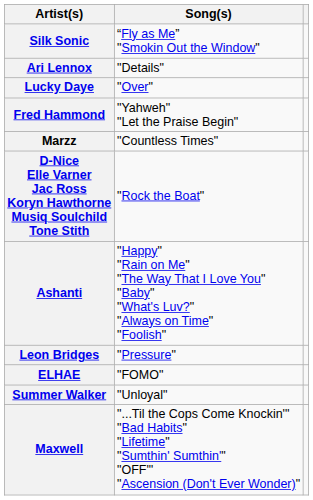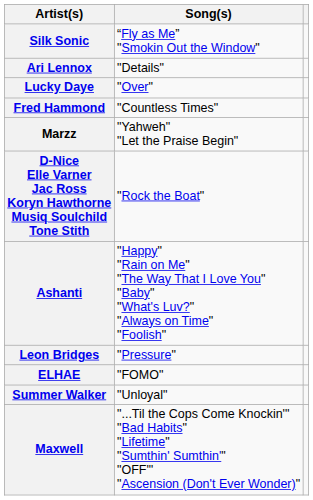 <table class="wikitable plainrowheaders">
 <tr>
 <th scope="col">Artist(s)</th>
 <th scope="col">Song(s)</th>
 <th scope="col"></th>
 </tr>
 <tr>
 <th scope="row"><a href='#'>Silk Sonic</a></th>
 <td>“<a href='#'>Fly as Me</a>” <br> "<a href='#'>Smokin Out the Window</a>"</td>
 <td align="center"></td>
 </tr>
 <tr>
 <th scope="row"><a href='#'>Ari Lennox</a></th>
 <td>"Details"</td>
 <td align="center"></td>
 </tr>
 <tr>
 <th scope="row"><a href='#'>Lucky Daye</a></th>
 <td>"<a href='#'>Over</a>"</td>
 <td align="center"></td>
 </tr>
 <tr>
 <th scope="row"><a href='#'>Fred Hammond</a></th>
-<td>"Yahweh" <br> "Let the Praise Begin"</td>
+<td>"Countless Times"</td>
 <td align="center"></td>
 </tr>
 <tr>
 <th scope="row">Marzz </th>
-<td>"Countless Times"</td>
+<td>"Yahweh" <br> "Let the Praise Begin"</td>
 <td align="center"></td>
 </tr>
 <tr>
 <th scope="row"><a href='#'>D-Nice</a> <br> <a href='#'>Elle Varner</a> <br> <a href='#'>Jac Ross</a> <br> <a href='#'>Koryn Hawthorne</a> <br> <a href='#'>Musiq Soulchild</a> <br> <a href='#'>Tone Stith</a></th>
 <td>"<a href='#'>Rock the Boat</a>" </td>
 <td align="center"></td>
 </tr>
 <tr>
 <th scope="row"><a href='#'>Ashanti</a> </th>
 <td>"<a href='#'>Happy</a>" <br> "<a href='#'>Rain on Me</a>" <br> "<a href='#'>The Way That I Love You</a>" <br> "<a href='#'>Baby</a>" <br> "<a href='#'>What's Luv?</a>"  <br> "<a href='#'>Always on Time</a>"  <br> "<a href='#'>Foolish</a>"</td>
 <td align="center"></td>
 </tr>
 <tr>
 <th scope="row"><a href='#'>Leon Bridges</a></th>
 <td>"<a href='#'>Pressure</a>"</td>
 <td align="center"></td>
 </tr>
 <tr>
 <th scope="row"><a href='#'>ELHAE</a> </th>
 <td>"FOMO"</td>
 <td align="center"></td>
 </tr>
 <tr>
 <th scope="row"><a href='#'>Summer Walker</a></th>
 <td>"Unloyal" </td>
 <td align="center"></td>
 </tr>
 <tr>
 <th scope="row"><a href='#'>Maxwell</a> </th>
 <td>"...Til the Cops Come Knockin'" <br> "<a href='#'>Bad Habits</a>" <br> "<a href='#'>Lifetime</a>" <br> "<a href='#'>Sumthin' Sumthin'</a>" <br> "OFF'" <br> "<a href='#'>Ascension (Don't Ever Wonder)</a>"</td>
 <td align="center"></td>
 </tr>
 </table>
